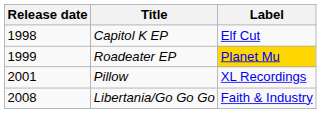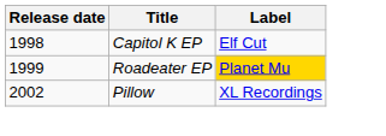 <table class="wikitable">
 <tr>
 <th>Release date</th>
 <th>Title</th>
 <th>Label</th>
 </tr>
 <tr>
 <td>1998</td>
 <td><em>Capitol K EP</em></td>
 <td><a href='#'>Elf Cut</a></td>
 </tr>
 <tr>
 <td>1999</td>
 <td><em> Roadeater EP</em></td>
 <td style="background: gold;"><a href='#'>Planet Mu</a></td>
 </tr>
 <tr>
-<td>2001</td>
+<td>2002</td>
 <td><em>Pillow</em></td>
 <td><a href='#'>XL Recordings</a></td>
 </tr>
-<tr>
-<td>2008</td>
-<td><em>Libertania/Go Go Go</em></td>
-<td><a href='#'>Faith & Industry</a></td>
-</tr>
 </table>
